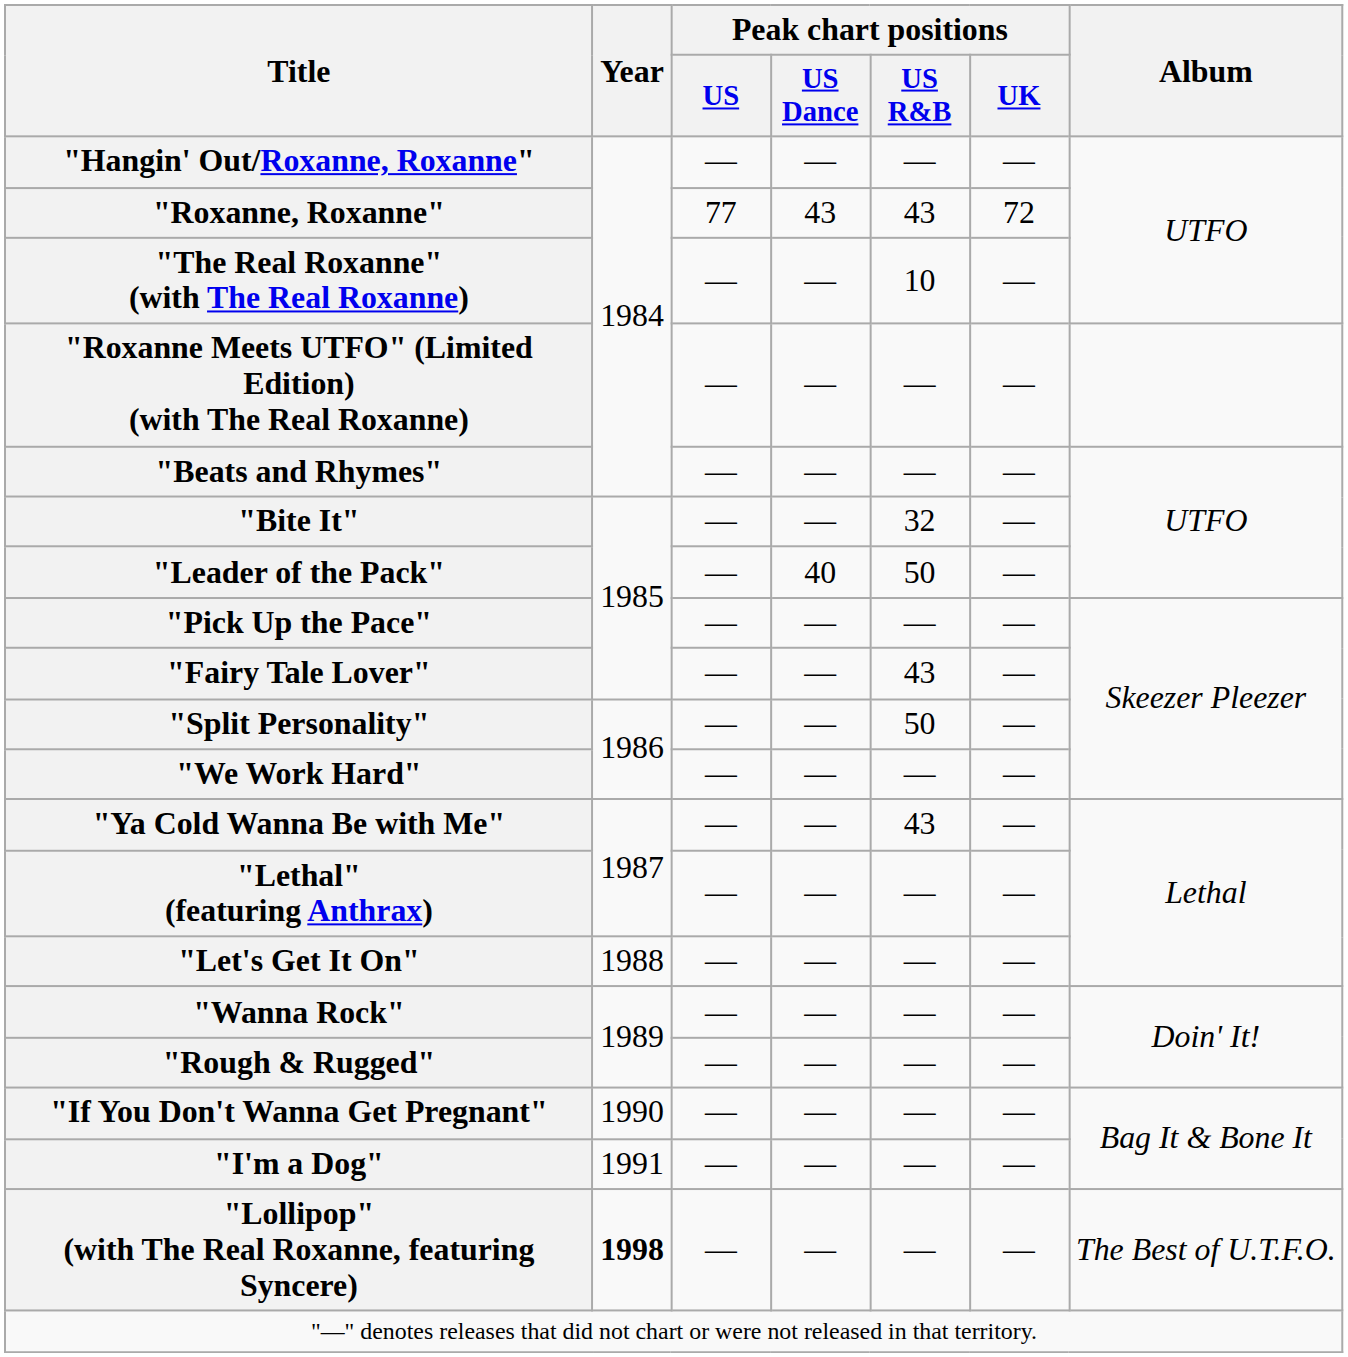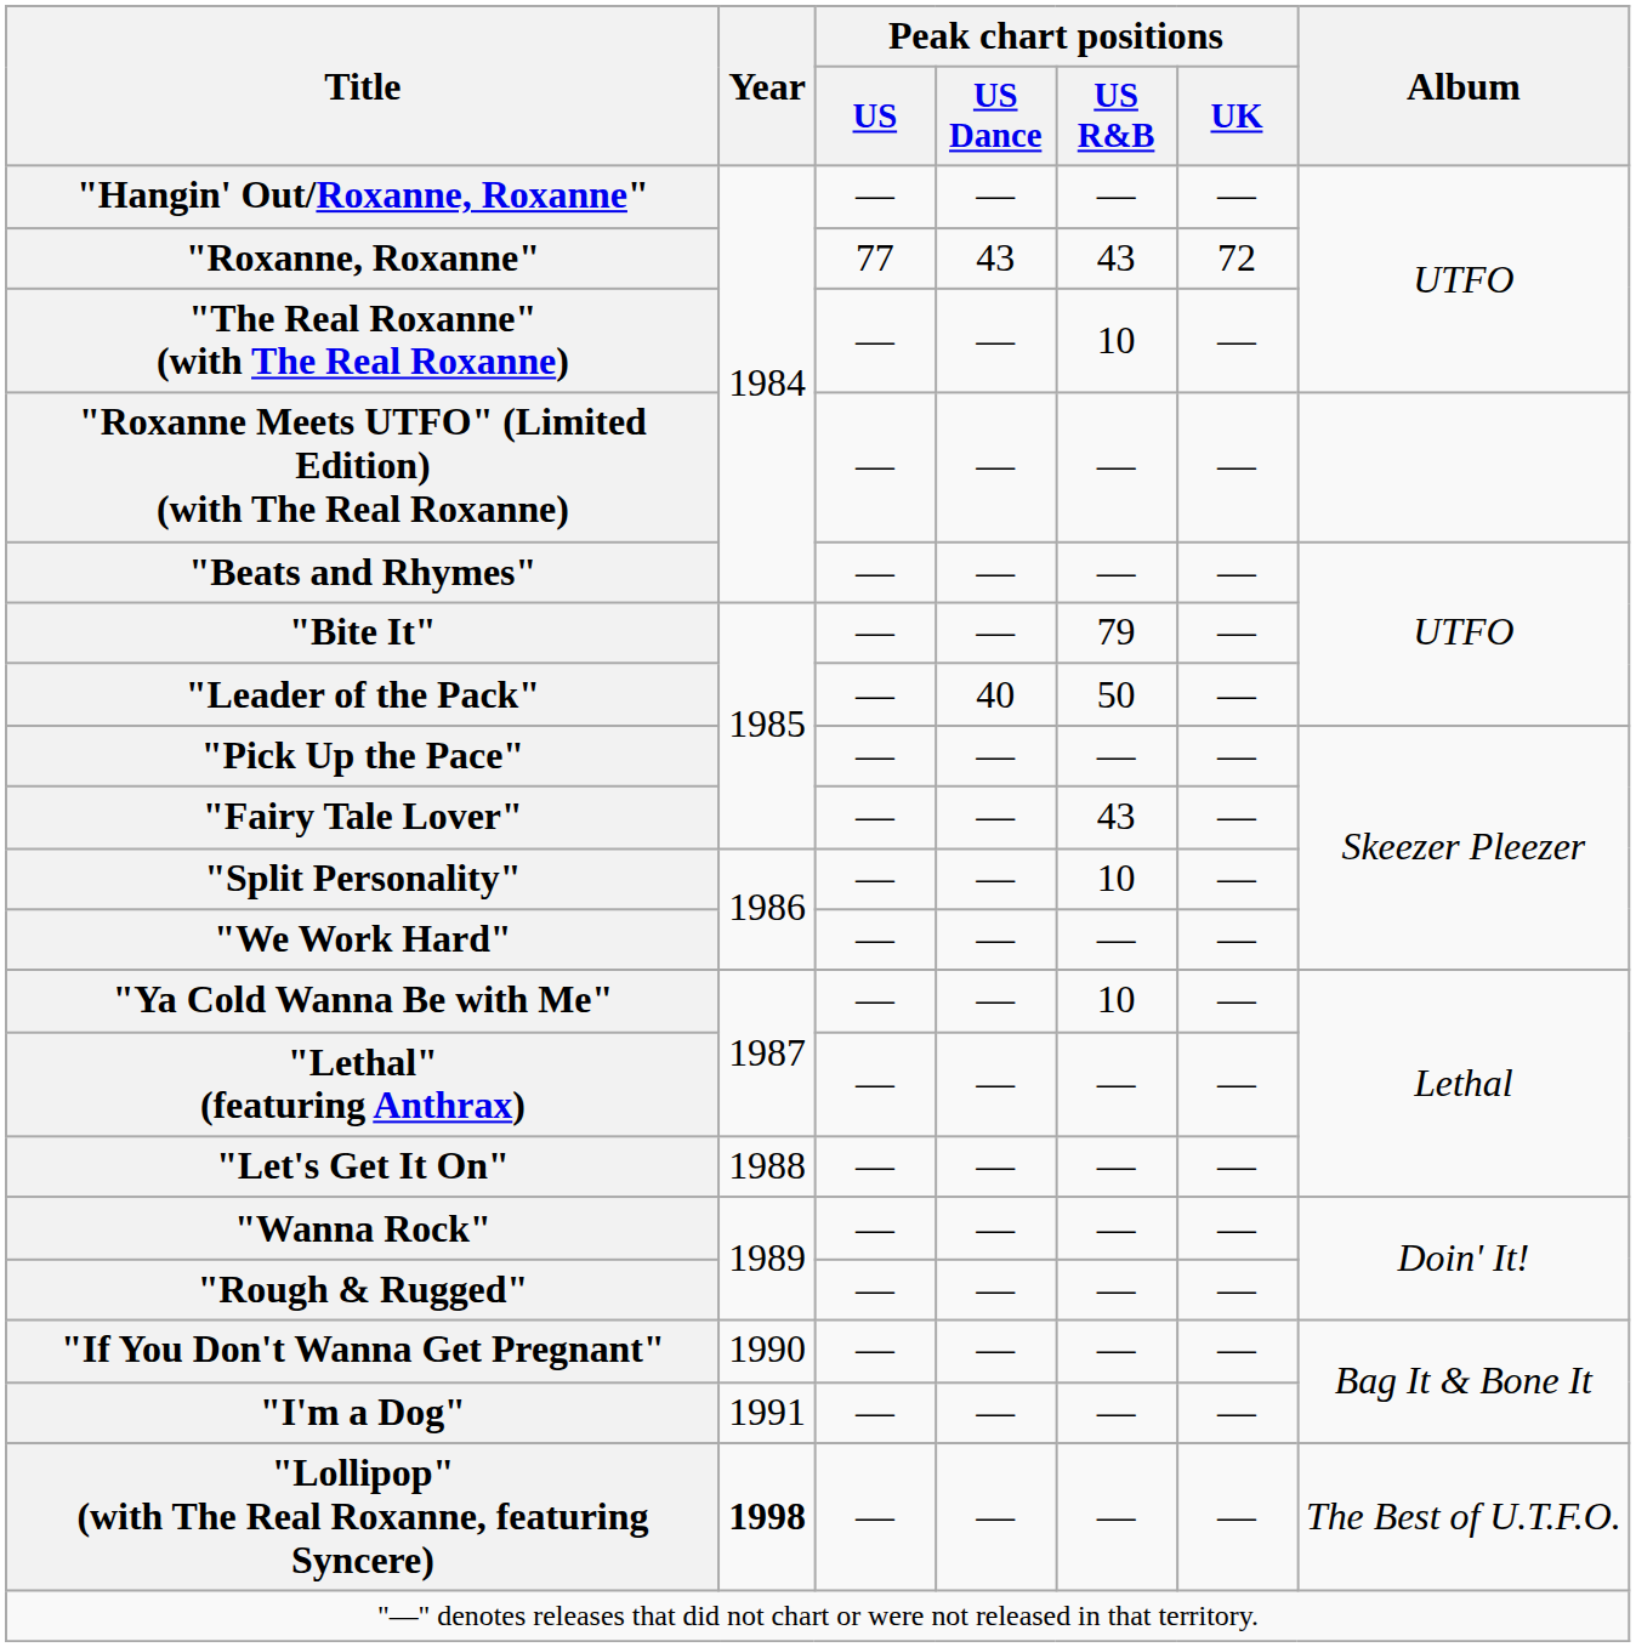 <table class="wikitable plainrowheaders" style="text-align:center;" border="1">
 <tr>
 <th scope="col" rowspan="2" style="width:18em;">Title</th>
 <th scope="col" rowspan="2">Year</th>
 <th scope="col" colspan="4">Peak chart positions</th>
 <th scope="col" rowspan="2">Album</th>
 </tr>
 <tr>
 <th scope="col" style="width:3em;font-size:90%;"><a href='#'>US</a><br></th>
 <th scope="col" style="width:3em;font-size:90%;"><a href='#'>US Dance</a><br></th>
 <th scope="col" style="width:3em;font-size:90%;"><a href='#'>US R&B</a><br></th>
 <th scope="col" style="width:3em;font-size:90%;"><a href='#'>UK</a><br></th>
 </tr>
 <tr>
 <th scope="row">"Hangin' Out/<a href='#'>Roxanne, Roxanne</a>"</th>
 <td rowspan="5">1984</td>
 <td align=center>―</td>
 <td align=center>―</td>
 <td align=center>―</td>
 <td align=center>―</td>
 <td rowspan="3"><em>UTFO</em></td>
 </tr>
 <tr>
 <th scope="row">"Roxanne, Roxanne"</th>
 <td align=center>77</td>
 <td align=center>43</td>
 <td align=center>43</td>
 <td align=center>72</td>
 </tr>
 <tr>
 <th scope="row">"The Real Roxanne"<br><span>(with <a href='#'>The Real Roxanne</a>)</span></th>
 <td align=center>—</td>
 <td align=center>—</td>
 <td align=center>10</td>
 <td align=center>—</td>
 </tr>
 <tr>
 <th scope="row">"Roxanne Meets UTFO" (Limited Edition)<br><span>(with The Real Roxanne)</span></th>
 <td align=center>―</td>
 <td align=center>―</td>
 <td align=center>―</td>
 <td align=center>―</td>
 <td></td>
 </tr>
 <tr>
 <th scope="row">"Beats and Rhymes"</th>
 <td align=center>―</td>
 <td align=center>―</td>
 <td align=center>―</td>
 <td align=center>―</td>
 <td rowspan="3"><em>UTFO</em></td>
 </tr>
 <tr>
 <th scope="row">"Bite It"</th>
 <td rowspan="4">1985</td>
 <td align=center>―</td>
 <td align=center>—</td>
-<td align=center>32</td>
+<td align=center>79</td>
 <td align=center>―</td>
 </tr>
 <tr>
 <th scope="row">"Leader of the Pack"</th>
 <td align=center>—</td>
 <td align=center>40</td>
 <td align=center>50</td>
 <td align=center>―</td>
 </tr>
 <tr>
 <th scope="row">"Pick Up the Pace"</th>
 <td align=center>―</td>
 <td align=center>―</td>
 <td align=center>―</td>
 <td align=center>―</td>
 <td rowspan="4"><em>Skeezer Pleezer </em></td>
 </tr>
 <tr>
 <th scope="row">"Fairy Tale Lover"</th>
 <td align=center>―</td>
 <td align=center>—</td>
 <td align=center>43</td>
 <td align=center>―</td>
 </tr>
 <tr>
 <th scope="row">"Split Personality"</th>
 <td rowspan="2">1986</td>
 <td align=center>―</td>
 <td align=center>—</td>
-<td align=center>50</td>
+<td align=center>10</td>
 <td align=center>―</td>
 </tr>
 <tr>
 <th scope="row">"We Work Hard"</th>
 <td align=center>―</td>
 <td align=center>―</td>
 <td align=center>―</td>
 <td align=center>―</td>
 </tr>
 <tr>
 <th scope="row">"Ya Cold Wanna Be with Me"</th>
 <td rowspan="2">1987</td>
 <td align=center>―</td>
 <td align=center>—</td>
-<td align=center>43</td>
+<td align=center>10</td>
 <td align=center>―</td>
 <td rowspan="3"><em>Lethal</em></td>
 </tr>
 <tr>
 <th scope="row">"Lethal"<br><span>(featuring <a href='#'>Anthrax</a>)</span></th>
 <td align=center>―</td>
 <td align=center>―</td>
 <td align=center>―</td>
 <td align=center>―</td>
 </tr>
 <tr>
 <th scope="row">"Let's Get It On"</th>
 <td>1988</td>
 <td align=center>―</td>
 <td align=center>―</td>
 <td align=center>―</td>
 <td align=center>―</td>
 </tr>
 <tr>
 <th scope="row">"Wanna Rock"</th>
 <td rowspan="2">1989</td>
 <td align=center>―</td>
 <td align=center>―</td>
 <td align=center>―</td>
 <td align=center>―</td>
 <td rowspan="2"><em>Doin' It!</em></td>
 </tr>
 <tr>
 <th scope="row">"Rough & Rugged"</th>
 <td align=center>―</td>
 <td align=center>―</td>
 <td align=center>―</td>
 <td align=center>―</td>
 </tr>
 <tr>
 <th scope="row">"If You Don't Wanna Get Pregnant"</th>
 <td>1990</td>
 <td align=center>―</td>
 <td align=center>―</td>
 <td align=center>―</td>
 <td align=center>―</td>
 <td rowspan="2"><em>Bag It & Bone It</em></td>
 </tr>
 <tr>
 <th scope="row">"I'm a Dog"</th>
 <td>1991</td>
 <td align=center>―</td>
 <td align=center>―</td>
 <td align=center>―</td>
 <td align=center>―</td>
 </tr>
 <tr>
 <th scope="row">"Lollipop"<br><span>(with The Real Roxanne, featuring Syncere)</span></th>
 <td><strong>1998</strong></td>
 <td align="center">—</td>
 <td align="center">—</td>
 <td align="center">—</td>
 <td align="center">—</td>
 <td><em>The Best of U.T.F.O.</em></td>
 </tr>
 <tr>
 <td colspan="7" style="text-align:center; font-size:9pt;">"—" denotes releases that did not chart or were not released in that territory.</td>
 </tr>
 </table>
